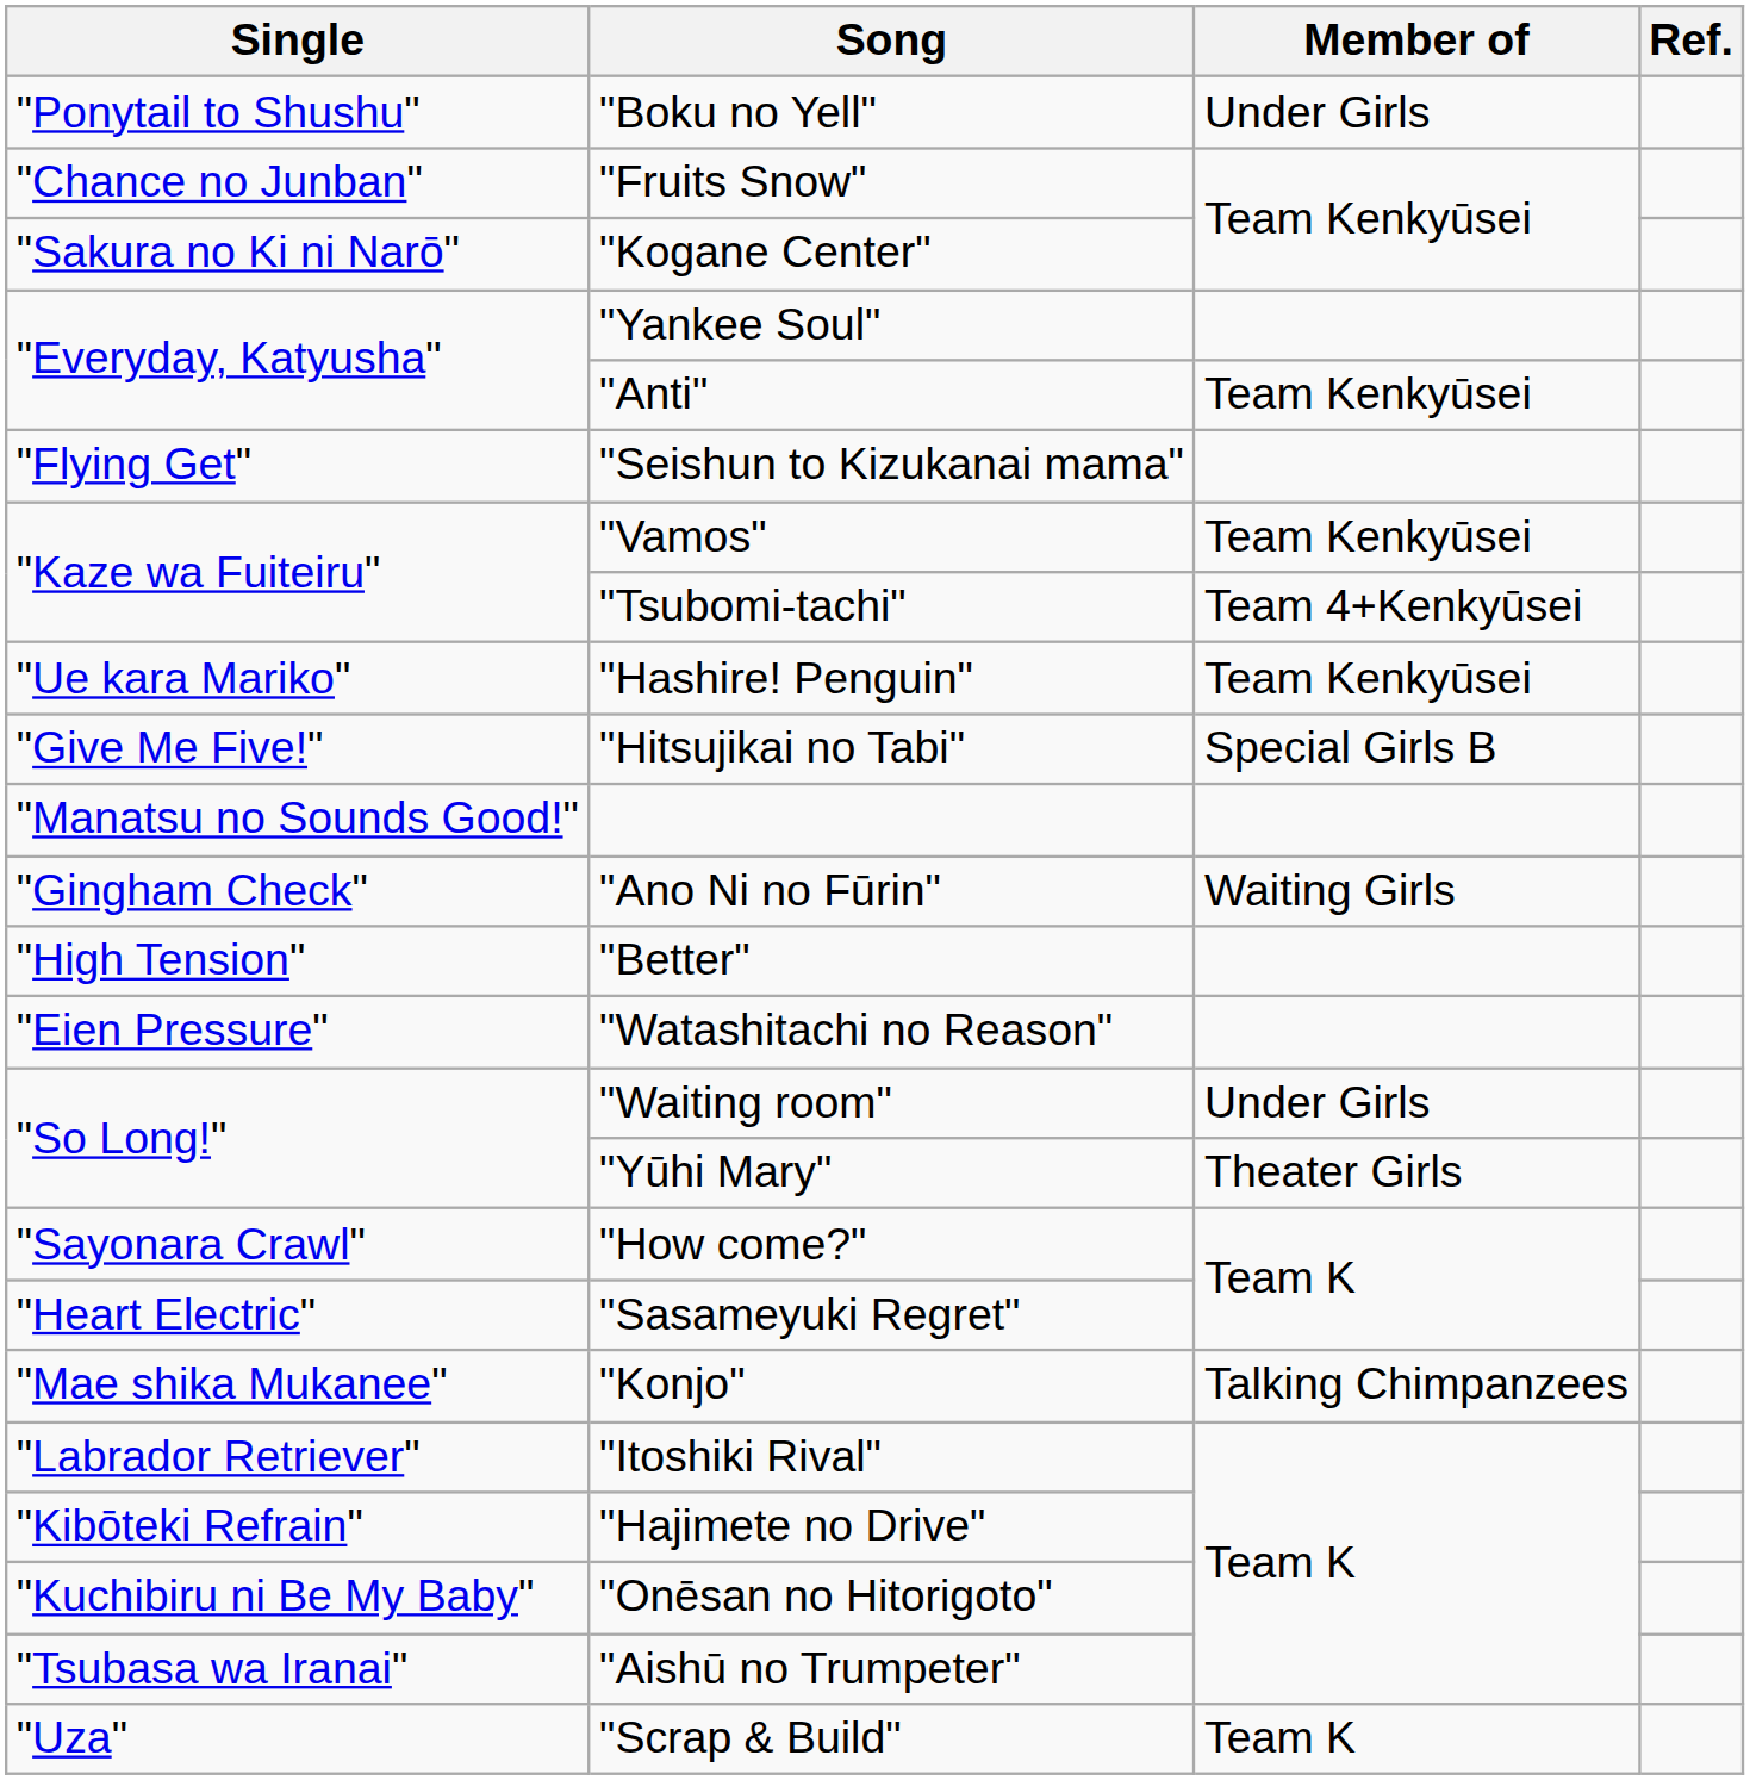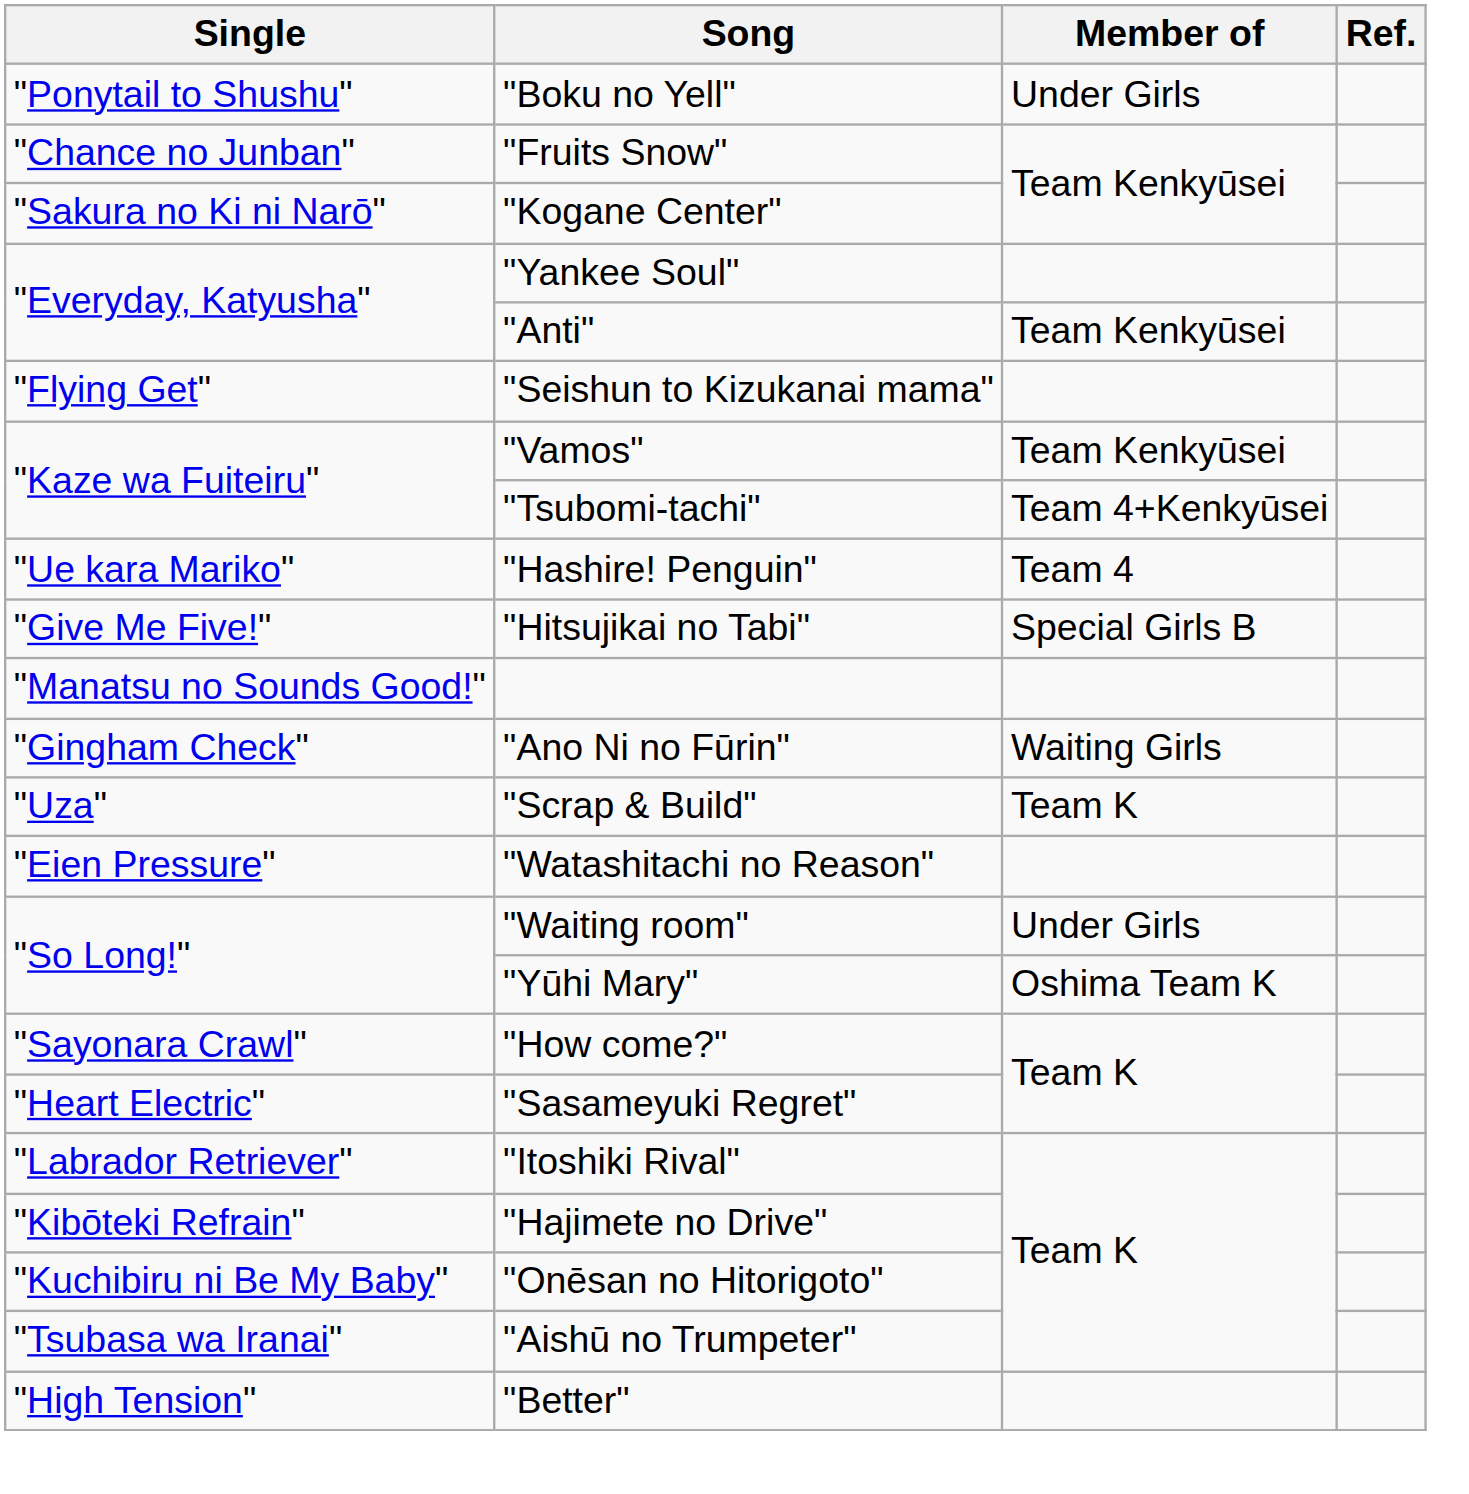 <table class="wikitable">
 <tr>
 <th>Single</th>
 <th>Song</th>
 <th>Member of</th>
 <th>Ref.</th>
 </tr>
 <tr>
 <td>"<a href='#'>Ponytail to Shushu</a>"</td>
 <td>"Boku no Yell"</td>
 <td>Under Girls</td>
 <td></td>
 </tr>
 <tr>
 <td>"<a href='#'>Chance no Junban</a>"</td>
 <td>"Fruits Snow"</td>
 <td rowspan="2">Team Kenkyūsei</td>
 <td></td>
 </tr>
 <tr>
 <td>"<a href='#'>Sakura no Ki ni Narō</a>"</td>
 <td>"Kogane Center"</td>
 <td></td>
 </tr>
 <tr>
 <td rowspan="2">"<a href='#'>Everyday, Katyusha</a>"</td>
 <td>"Yankee Soul"</td>
 <td></td>
 <td></td>
 </tr>
 <tr>
 <td>"Anti"</td>
 <td>Team Kenkyūsei</td>
 <td></td>
 </tr>
 <tr>
 <td>"<a href='#'>Flying Get</a>"</td>
 <td>"Seishun to Kizukanai mama"</td>
 <td></td>
 <td></td>
 </tr>
 <tr>
 <td rowspan="2">"<a href='#'>Kaze wa Fuiteiru</a>"</td>
 <td>"Vamos"</td>
 <td>Team Kenkyūsei</td>
 <td></td>
 </tr>
 <tr>
 <td>"Tsubomi-tachi"</td>
 <td>Team 4+Kenkyūsei</td>
 <td></td>
 </tr>
 <tr>
 <td>"<a href='#'>Ue kara Mariko</a>"</td>
 <td>"Hashire! Penguin"</td>
-<td>Team Kenkyūsei</td>
+<td>Team 4</td>
 <td></td>
 </tr>
 <tr>
 <td>"<a href='#'>Give Me Five!</a>"</td>
 <td>"Hitsujikai no Tabi"</td>
 <td>Special Girls B</td>
 <td></td>
 </tr>
 <tr>
 <td>"<a href='#'>Manatsu no Sounds Good!</a>"</td>
 <td></td>
 <td></td>
 <td></td>
 </tr>
 <tr>
 <td>"<a href='#'>Gingham Check</a>"</td>
 <td>"Ano Ni no Fūrin"</td>
 <td>Waiting Girls</td>
 <td></td>
 </tr>
 <tr>
-<td>"<a href='#'>High Tension</a>"</td>
-<td>"Better"</td>
-<td></td>
+<td>"<a href='#'>Uza</a>"</td>
+<td>"Scrap & Build"</td>
+<td>Team K</td>
 <td></td>
 </tr>
 <tr>
 <td>"<a href='#'>Eien Pressure</a>"</td>
 <td>"Watashitachi no Reason"</td>
 <td></td>
 <td></td>
 </tr>
 <tr>
 <td rowspan="2">"<a href='#'>So Long!</a>"</td>
 <td>"Waiting room"</td>
 <td>Under Girls</td>
 <td></td>
 </tr>
 <tr>
 <td>"Yūhi Mary"</td>
-<td>Theater Girls</td>
+<td>Oshima Team K</td>
 <td></td>
 </tr>
 <tr>
 <td>"<a href='#'>Sayonara Crawl</a>"</td>
 <td>"How come?"</td>
 <td rowspan="2">Team K</td>
 <td></td>
 </tr>
 <tr>
 <td>"<a href='#'>Heart Electric</a>"</td>
 <td>"Sasameyuki Regret"</td>
-<td></td>
-</tr>
-<tr>
-<td>"<a href='#'>Mae shika Mukanee</a>"</td>
-<td>"Konjo"</td>
-<td>Talking Chimpanzees</td>
 <td></td>
 </tr>
 <tr>
 <td>"<a href='#'>Labrador Retriever</a>"</td>
 <td>"Itoshiki Rival"</td>
 <td rowspan="4">Team K</td>
 <td></td>
 </tr>
 <tr>
 <td>"<a href='#'>Kibōteki Refrain</a>"</td>
 <td>"Hajimete no Drive"</td>
 <td></td>
 </tr>
 <tr>
 <td>"<a href='#'>Kuchibiru ni Be My Baby</a>"</td>
 <td>"Onēsan no Hitorigoto"</td>
 <td></td>
 </tr>
 <tr>
 <td>"<a href='#'>Tsubasa wa Iranai</a>"</td>
 <td>"Aishū no Trumpeter"</td>
 <td></td>
 </tr>
 <tr>
-<td>"<a href='#'>Uza</a>"</td>
-<td>"Scrap & Build"</td>
-<td>Team K</td>
+<td>"<a href='#'>High Tension</a>"</td>
+<td>"Better"</td>
+<td></td>
 <td></td>
 </tr>
 </table>
